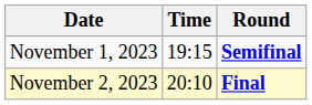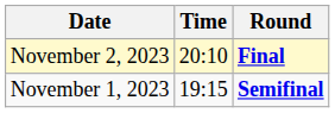 <table class="wikitable">
 <tr>
 <th>Date</th>
 <th>Time</th>
 <th>Round</th>
 </tr>
+<tr style=background:lemonchiffon>
+<td>November 2, 2023</td>
+<td>20:10</td>
+<td><strong><a href='#'>Final</a></strong></td>
+</tr>
 <tr>
 <td>November 1, 2023</td>
 <td>19:15</td>
 <td><strong><a href='#'>Semifinal</a></strong></td>
 </tr>
-<tr style=background:lemonchiffon>
-<td>November 2, 2023</td>
-<td>20:10</td>
-<td><strong><a href='#'>Final</a></strong></td>
-</tr>
 </table>
